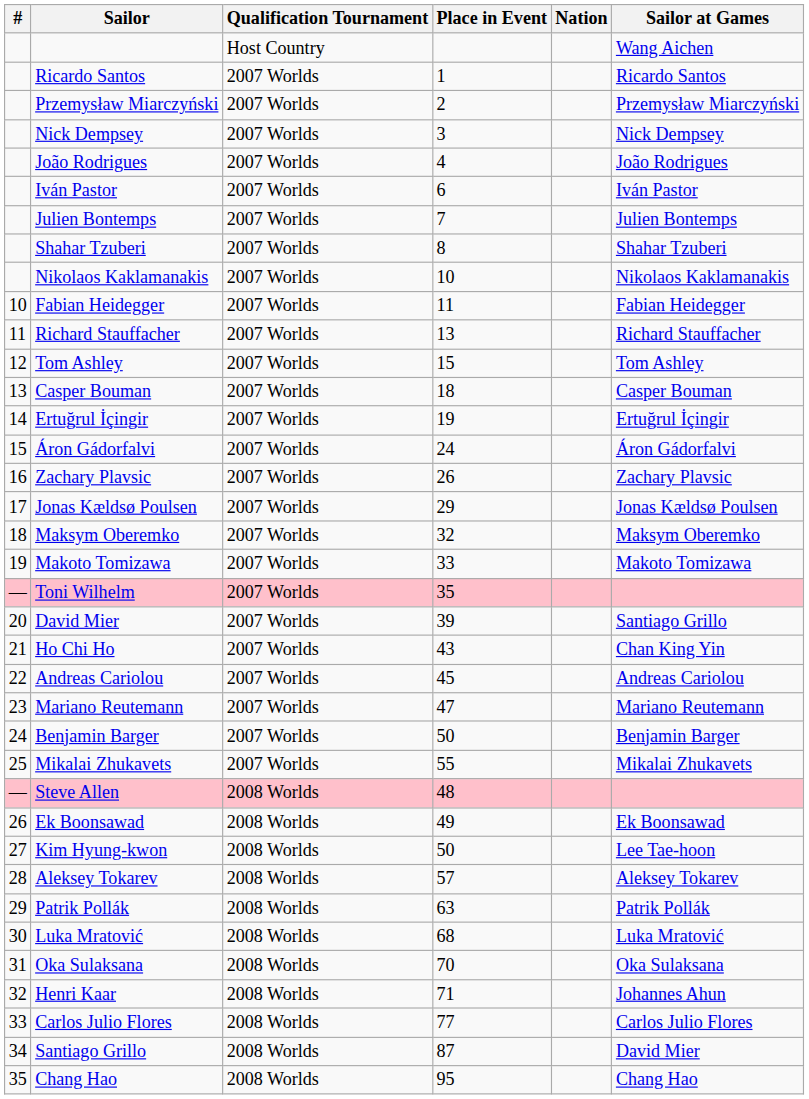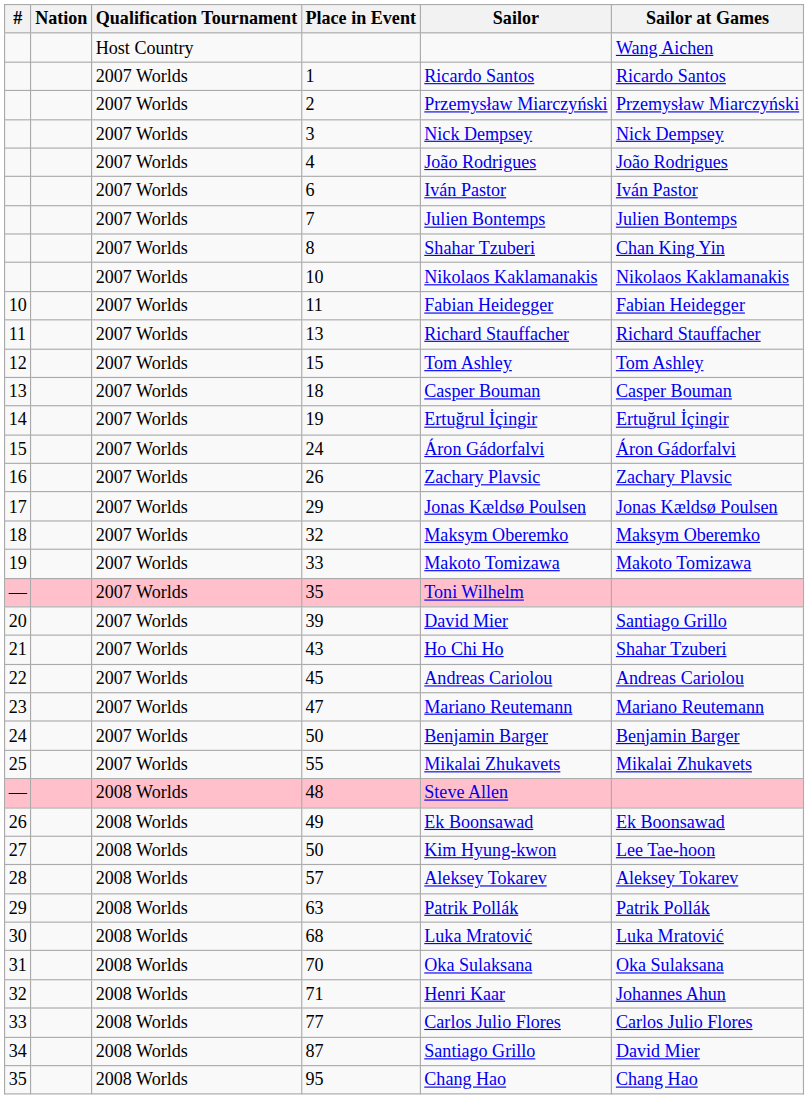 <table class="sortable wikitable">
 <tr>
 <th>#</th>
-<th>Sailor</th>
+<th>Nation</th>
 <th>Qualification Tournament</th>
 <th>Place in Event</th>
-<th>Nation</th>
+<th>Sailor</th>
 <th>Sailor at Games</th>
 </tr>
 <tr>
 <td></td>
 <td></td>
 <td>Host Country</td>
 <td></td>
 <td></td>
 <td><a href='#'>Wang Aichen</a></td>
 </tr>
 <tr>
 <td></td>
-<td><a href='#'>Ricardo Santos</a></td>
+<td></td>
 <td>2007 Worlds</td>
 <td>1</td>
-<td></td>
+<td><a href='#'>Ricardo Santos</a></td>
 <td><a href='#'>Ricardo Santos</a></td>
 </tr>
 <tr>
 <td></td>
-<td><a href='#'>Przemysław Miarczyński</a></td>
+<td></td>
 <td>2007 Worlds</td>
 <td>2</td>
-<td></td>
+<td><a href='#'>Przemysław Miarczyński</a></td>
 <td><a href='#'>Przemysław Miarczyński</a></td>
 </tr>
 <tr>
 <td></td>
-<td><a href='#'>Nick Dempsey</a></td>
+<td></td>
 <td>2007 Worlds</td>
 <td>3</td>
-<td></td>
+<td><a href='#'>Nick Dempsey</a></td>
 <td><a href='#'>Nick Dempsey</a></td>
 </tr>
 <tr>
 <td></td>
-<td><a href='#'>João Rodrigues</a></td>
+<td></td>
 <td>2007 Worlds</td>
 <td>4</td>
-<td></td>
+<td><a href='#'>João Rodrigues</a></td>
 <td><a href='#'>João Rodrigues</a></td>
 </tr>
 <tr>
 <td></td>
-<td><a href='#'>Iván Pastor</a></td>
+<td></td>
 <td>2007 Worlds</td>
 <td>6</td>
-<td></td>
+<td><a href='#'>Iván Pastor</a></td>
 <td><a href='#'>Iván Pastor</a></td>
 </tr>
 <tr>
 <td></td>
-<td><a href='#'>Julien Bontemps</a></td>
+<td></td>
 <td>2007 Worlds</td>
 <td>7</td>
-<td></td>
+<td><a href='#'>Julien Bontemps</a></td>
 <td><a href='#'>Julien Bontemps</a></td>
 </tr>
 <tr>
 <td></td>
-<td><a href='#'>Shahar Tzuberi</a></td>
+<td></td>
 <td>2007 Worlds</td>
 <td>8</td>
-<td></td>
 <td><a href='#'>Shahar Tzuberi</a></td>
+<td><a href='#'>Chan King Yin</a></td>
 </tr>
 <tr>
 <td></td>
-<td><a href='#'>Nikolaos Kaklamanakis</a></td>
+<td></td>
 <td>2007 Worlds</td>
 <td>10</td>
-<td></td>
+<td><a href='#'>Nikolaos Kaklamanakis</a></td>
 <td><a href='#'>Nikolaos Kaklamanakis</a></td>
 </tr>
 <tr>
 <td>10</td>
-<td><a href='#'>Fabian Heidegger</a></td>
+<td></td>
 <td>2007 Worlds</td>
 <td>11</td>
-<td></td>
+<td><a href='#'>Fabian Heidegger</a></td>
 <td><a href='#'>Fabian Heidegger</a></td>
 </tr>
 <tr>
 <td>11</td>
-<td><a href='#'>Richard Stauffacher</a></td>
+<td></td>
 <td>2007 Worlds</td>
 <td>13</td>
-<td></td>
+<td><a href='#'>Richard Stauffacher</a></td>
 <td><a href='#'>Richard Stauffacher</a></td>
 </tr>
 <tr>
 <td>12</td>
-<td><a href='#'>Tom Ashley</a></td>
+<td></td>
 <td>2007 Worlds</td>
 <td>15</td>
-<td></td>
+<td><a href='#'>Tom Ashley</a></td>
 <td><a href='#'>Tom Ashley</a></td>
 </tr>
 <tr>
 <td>13</td>
-<td><a href='#'>Casper Bouman</a></td>
+<td></td>
 <td>2007 Worlds</td>
 <td>18</td>
-<td></td>
+<td><a href='#'>Casper Bouman</a></td>
 <td><a href='#'>Casper Bouman</a></td>
 </tr>
 <tr>
 <td>14</td>
-<td><a href='#'>Ertuğrul İçingir</a></td>
+<td></td>
 <td>2007 Worlds</td>
 <td>19</td>
-<td></td>
+<td><a href='#'>Ertuğrul İçingir</a></td>
 <td><a href='#'>Ertuğrul İçingir</a></td>
 </tr>
 <tr>
 <td>15</td>
-<td><a href='#'>Áron Gádorfalvi</a></td>
+<td></td>
 <td>2007 Worlds</td>
 <td>24</td>
-<td></td>
+<td><a href='#'>Áron Gádorfalvi</a></td>
 <td><a href='#'>Áron Gádorfalvi</a></td>
 </tr>
 <tr>
 <td>16</td>
-<td><a href='#'>Zachary Plavsic</a></td>
+<td></td>
 <td>2007 Worlds</td>
 <td>26</td>
-<td></td>
+<td><a href='#'>Zachary Plavsic</a></td>
 <td><a href='#'>Zachary Plavsic</a></td>
 </tr>
 <tr>
 <td>17</td>
-<td><a href='#'>Jonas Kældsø Poulsen</a></td>
+<td></td>
 <td>2007 Worlds</td>
 <td>29</td>
-<td></td>
+<td><a href='#'>Jonas Kældsø Poulsen</a></td>
 <td><a href='#'>Jonas Kældsø Poulsen</a></td>
 </tr>
 <tr>
 <td>18</td>
-<td><a href='#'>Maksym Oberemko</a></td>
+<td></td>
 <td>2007 Worlds</td>
 <td>32</td>
-<td></td>
+<td><a href='#'>Maksym Oberemko</a></td>
 <td><a href='#'>Maksym Oberemko</a></td>
 </tr>
 <tr>
 <td>19</td>
-<td><a href='#'>Makoto Tomizawa</a></td>
+<td></td>
 <td>2007 Worlds</td>
 <td>33</td>
-<td></td>
+<td><a href='#'>Makoto Tomizawa</a></td>
 <td><a href='#'>Makoto Tomizawa</a></td>
 </tr>
 <tr bgcolor=#FFC0CB>
 <td>—</td>
-<td><a href='#'>Toni Wilhelm</a></td>
+<td></td>
 <td>2007 Worlds</td>
 <td>35</td>
-<td></td>
+<td><a href='#'>Toni Wilhelm</a></td>
 <td></td>
 </tr>
 <tr>
 <td>20</td>
-<td><a href='#'>David Mier</a></td>
+<td></td>
 <td>2007 Worlds</td>
 <td>39</td>
-<td></td>
+<td><a href='#'>David Mier</a></td>
 <td><a href='#'>Santiago Grillo</a></td>
 </tr>
 <tr>
 <td>21</td>
-<td><a href='#'>Ho Chi Ho</a></td>
+<td></td>
 <td>2007 Worlds</td>
 <td>43</td>
-<td></td>
-<td><a href='#'>Chan King Yin</a></td>
+<td><a href='#'>Ho Chi Ho</a></td>
+<td><a href='#'>Shahar Tzuberi</a></td>
 </tr>
 <tr>
 <td>22</td>
-<td><a href='#'>Andreas Cariolou</a></td>
+<td></td>
 <td>2007 Worlds</td>
 <td>45</td>
-<td></td>
+<td><a href='#'>Andreas Cariolou</a></td>
 <td><a href='#'>Andreas Cariolou</a></td>
 </tr>
 <tr>
 <td>23</td>
-<td><a href='#'>Mariano Reutemann</a></td>
+<td></td>
 <td>2007 Worlds</td>
 <td>47</td>
-<td></td>
+<td><a href='#'>Mariano Reutemann</a></td>
 <td><a href='#'>Mariano Reutemann</a></td>
 </tr>
 <tr>
 <td>24</td>
-<td><a href='#'>Benjamin Barger</a></td>
+<td></td>
 <td>2007 Worlds</td>
 <td>50</td>
-<td></td>
+<td><a href='#'>Benjamin Barger</a></td>
 <td><a href='#'>Benjamin Barger</a></td>
 </tr>
 <tr>
 <td>25</td>
-<td><a href='#'>Mikalai Zhukavets</a></td>
+<td></td>
 <td>2007 Worlds</td>
 <td>55</td>
-<td></td>
+<td><a href='#'>Mikalai Zhukavets</a></td>
 <td><a href='#'>Mikalai Zhukavets</a></td>
 </tr>
 <tr bgcolor=#FFC0CB>
 <td>—</td>
-<td><a href='#'>Steve Allen</a></td>
+<td></td>
 <td>2008 Worlds</td>
 <td>48</td>
-<td></td>
+<td><a href='#'>Steve Allen</a></td>
 <td></td>
 </tr>
 <tr>
 <td>26</td>
-<td><a href='#'>Ek Boonsawad</a></td>
+<td></td>
 <td>2008 Worlds</td>
 <td>49</td>
-<td></td>
+<td><a href='#'>Ek Boonsawad</a></td>
 <td><a href='#'>Ek Boonsawad</a></td>
 </tr>
 <tr>
 <td>27</td>
-<td><a href='#'>Kim Hyung-kwon</a></td>
+<td></td>
 <td>2008 Worlds</td>
 <td>50</td>
-<td></td>
+<td><a href='#'>Kim Hyung-kwon</a></td>
 <td><a href='#'>Lee Tae-hoon</a></td>
 </tr>
 <tr>
 <td>28</td>
-<td><a href='#'>Aleksey Tokarev</a></td>
+<td></td>
 <td>2008 Worlds</td>
 <td>57</td>
-<td></td>
+<td><a href='#'>Aleksey Tokarev</a></td>
 <td><a href='#'>Aleksey Tokarev</a></td>
 </tr>
 <tr>
 <td>29</td>
-<td><a href='#'>Patrik Pollák</a></td>
+<td></td>
 <td>2008 Worlds</td>
 <td>63</td>
-<td></td>
+<td><a href='#'>Patrik Pollák</a></td>
 <td><a href='#'>Patrik Pollák</a></td>
 </tr>
 <tr>
 <td>30</td>
-<td><a href='#'>Luka Mratović</a></td>
+<td></td>
 <td>2008 Worlds</td>
 <td>68</td>
-<td></td>
+<td><a href='#'>Luka Mratović</a></td>
 <td><a href='#'>Luka Mratović</a></td>
 </tr>
 <tr>
 <td>31</td>
-<td><a href='#'>Oka Sulaksana</a></td>
+<td></td>
 <td>2008 Worlds</td>
 <td>70</td>
-<td></td>
+<td><a href='#'>Oka Sulaksana</a></td>
 <td><a href='#'>Oka Sulaksana</a></td>
 </tr>
 <tr>
 <td>32</td>
-<td><a href='#'>Henri Kaar</a></td>
+<td></td>
 <td>2008 Worlds</td>
 <td>71</td>
-<td></td>
+<td><a href='#'>Henri Kaar</a></td>
 <td><a href='#'>Johannes Ahun</a></td>
 </tr>
 <tr>
 <td>33</td>
-<td><a href='#'>Carlos Julio Flores</a></td>
+<td></td>
 <td>2008 Worlds</td>
 <td>77</td>
-<td></td>
+<td><a href='#'>Carlos Julio Flores</a></td>
 <td><a href='#'>Carlos Julio Flores</a></td>
 </tr>
 <tr>
 <td>34</td>
-<td><a href='#'>Santiago Grillo</a></td>
+<td></td>
 <td>2008 Worlds</td>
 <td>87</td>
-<td></td>
+<td><a href='#'>Santiago Grillo</a></td>
 <td><a href='#'>David Mier</a></td>
 </tr>
 <tr>
 <td>35</td>
-<td><a href='#'>Chang Hao</a></td>
+<td></td>
 <td>2008 Worlds</td>
 <td>95</td>
-<td></td>
+<td><a href='#'>Chang Hao</a></td>
 <td><a href='#'>Chang Hao</a></td>
 </tr>
 </table>
